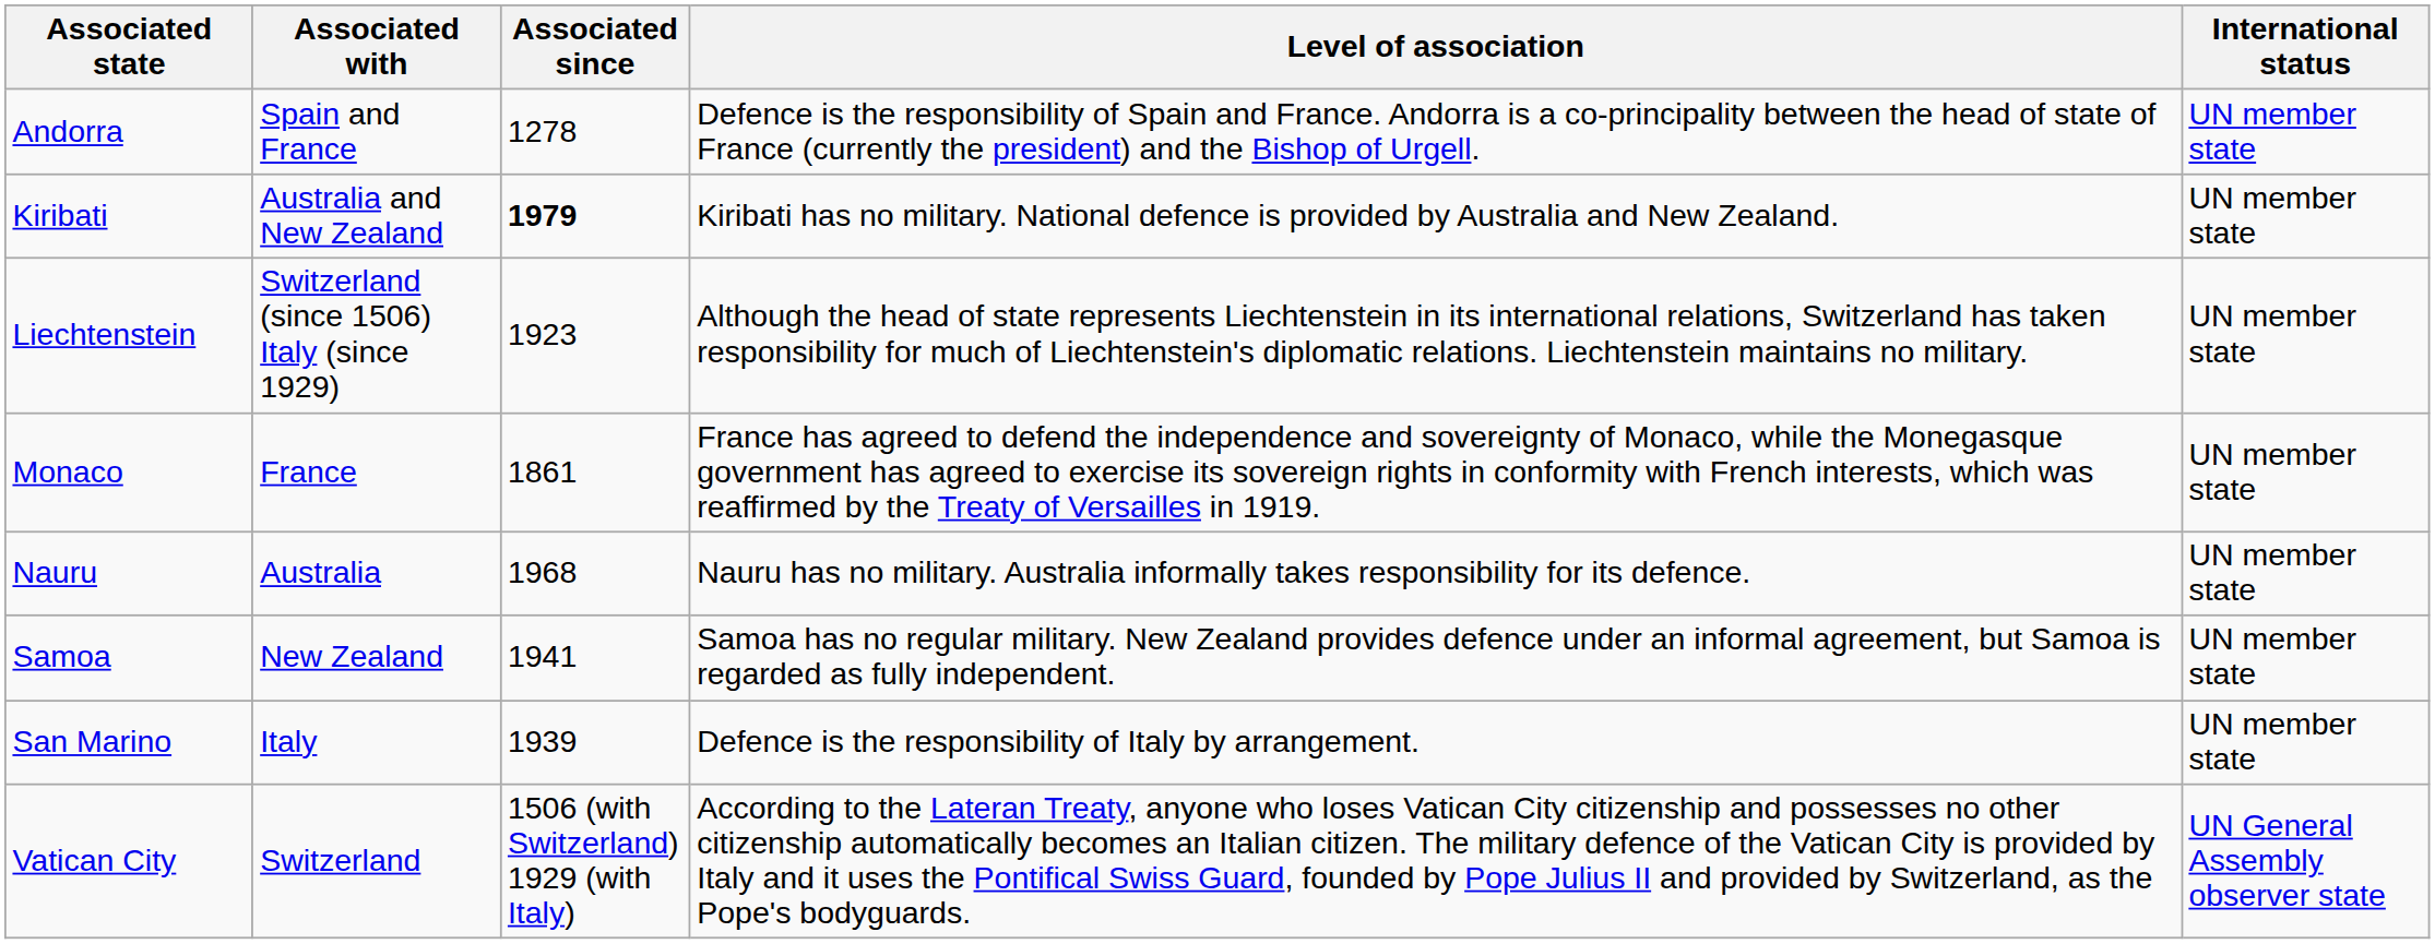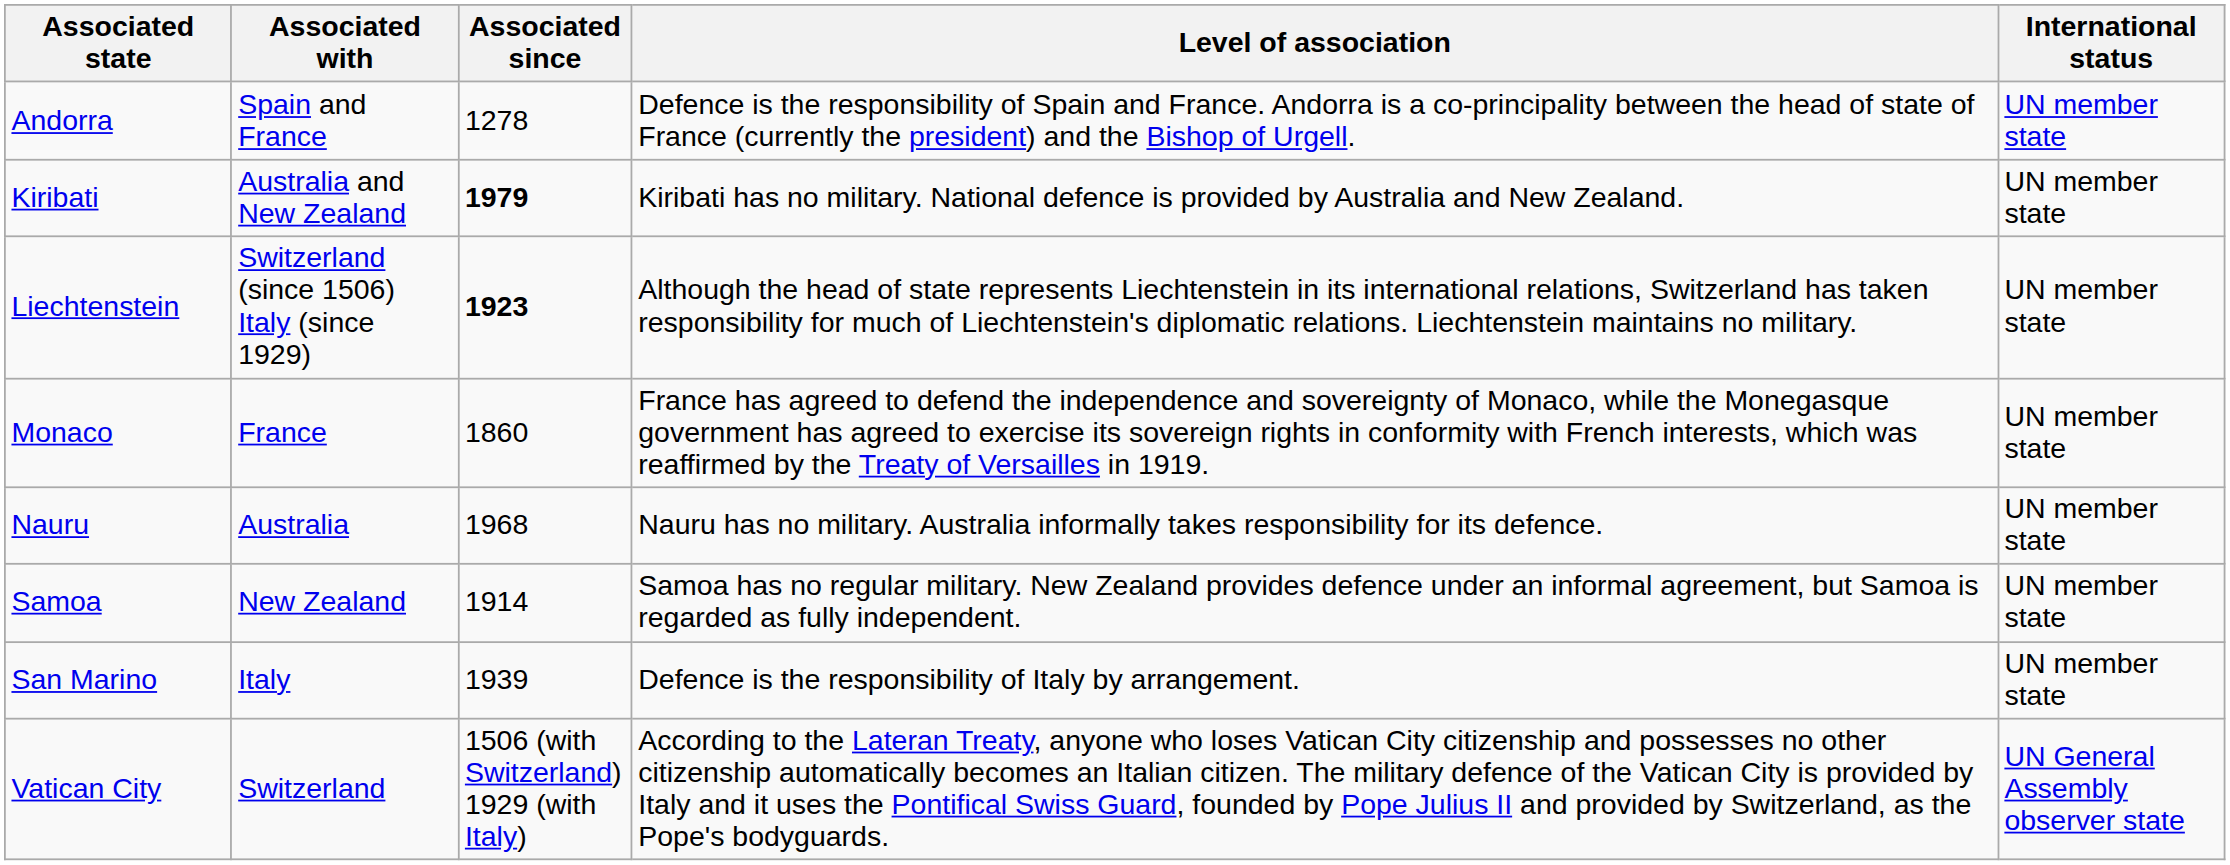 <table class="wikitable">
 <tr>
 <th width="120px">Associated state</th>
 <th class="unsortable" width="120px">Associated with</th>
 <th class="unsortable" width="90px">Associated since</th>
 <th class="unsortable">Level of association</th>
 <th class="unsortable" width="120px">International status</th>
 </tr>
 <tr>
 <td><a href='#'>Andorra</a></td>
 <td><a href='#'>Spain</a> and<br><a href='#'>France</a></td>
 <td>1278</td>
 <td>Defence is the responsibility of Spain and France. Andorra is a co-principality between the head of state of France (currently the <a href='#'>president</a>) and the <a href='#'>Bishop of Urgell</a>.</td>
 <td><a href='#'>UN member state</a></td>
 </tr>
 <tr>
 <td><a href='#'>Kiribati</a></td>
 <td><a href='#'>Australia</a> and<br><a href='#'>New Zealand</a></td>
 <td><strong>1979</strong></td>
 <td>Kiribati has no military. National defence is provided by Australia and New Zealand.</td>
 <td>UN member state</td>
 </tr>
 <tr>
 <td><a href='#'>Liechtenstein</a></td>
 <td><a href='#'>Switzerland</a> (since 1506)<br><a href='#'>Italy</a>  (since 1929)</td>
-<td>1923</td>
+<td><strong>1923</strong></td>
 <td>Although the head of state represents Liechtenstein in its international relations, Switzerland has taken responsibility for much of Liechtenstein's diplomatic relations. Liechtenstein maintains no military.</td>
 <td>UN member state</td>
 </tr>
 <tr>
 <td><a href='#'>Monaco</a></td>
 <td><a href='#'>France</a></td>
-<td>1861</td>
+<td>1860</td>
 <td>France has agreed to defend the independence and sovereignty of Monaco, while the Monegasque government has agreed to exercise its sovereign rights in conformity with French interests, which was reaffirmed by the <a href='#'>Treaty of Versailles</a> in 1919.</td>
 <td>UN member state</td>
 </tr>
 <tr>
 <td><a href='#'>Nauru</a></td>
 <td><a href='#'>Australia</a></td>
 <td>1968</td>
 <td>Nauru has no military. Australia informally takes responsibility for its defence.</td>
 <td>UN member state</td>
 </tr>
 <tr>
 <td><a href='#'>Samoa</a></td>
 <td><a href='#'>New Zealand</a></td>
-<td>1941</td>
+<td>1914</td>
 <td>Samoa has no regular military. New Zealand provides defence under an informal agreement, but Samoa is regarded as fully independent.</td>
 <td>UN member state</td>
 </tr>
 <tr>
 <td><a href='#'>San Marino</a></td>
 <td><a href='#'>Italy</a></td>
 <td>1939</td>
 <td>Defence is the responsibility of Italy by arrangement.</td>
 <td>UN member state</td>
 </tr>
 <tr>
 <td><a href='#'>Vatican City</a></td>
 <td><a href='#'>Switzerland</a></td>
 <td>1506 (with <a href='#'>Switzerland</a>)<br> 1929 (with <a href='#'>Italy</a>)</td>
 <td>According to the <a href='#'>Lateran Treaty</a>, anyone who loses Vatican City citizenship and possesses no other citizenship automatically becomes an Italian citizen. The military defence of the Vatican City is provided by Italy and it uses the <a href='#'>Pontifical Swiss Guard</a>, founded by <a href='#'>Pope Julius II</a> and provided by Switzerland, as the Pope's bodyguards.</td>
 <td><a href='#'>UN General Assembly observer state</a></td>
 </tr>
 </table>
